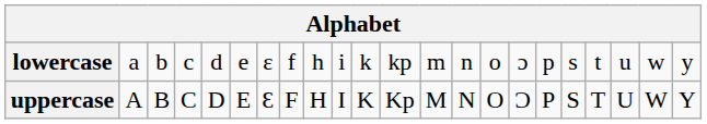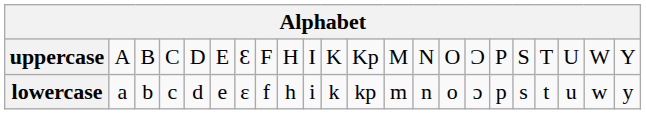 <table class="wikitable" style="text-align: center; vertical-align: middle;">
 <tr>
 <th colspan="22">Alphabet</th>
+</tr>
+<tr ---->
+<th>uppercase</th>
+<td>A</td>
+<td>B</td>
+<td>C</td>
+<td>D</td>
+<td>E</td>
+<td>Ɛ</td>
+<td>F</td>
+<td>H</td>
+<td>I</td>
+<td>K</td>
+<td>Kp</td>
+<td>M</td>
+<td>N</td>
+<td>O</td>
+<td>Ɔ</td>
+<td>P</td>
+<td>S</td>
+<td>T</td>
+<td>U</td>
+<td>W</td>
+<td>Y</td>
 </tr>
 <tr ---->
 <th>lowercase</th>
 <td>a</td>
 <td>b</td>
 <td>c</td>
 <td>d</td>
 <td>e</td>
 <td>ɛ</td>
 <td>f</td>
 <td>h</td>
 <td>i</td>
 <td>k</td>
 <td>kp</td>
 <td>m</td>
 <td>n</td>
 <td>o</td>
 <td>ɔ</td>
 <td>p</td>
 <td>s</td>
 <td>t</td>
 <td>u</td>
 <td>w</td>
 <td>y</td>
 </tr>
-<tr ---->
-<th>uppercase</th>
-<td>A</td>
-<td>B</td>
-<td>C</td>
-<td>D</td>
-<td>E</td>
-<td>Ɛ</td>
-<td>F</td>
-<td>H</td>
-<td>I</td>
-<td>K</td>
-<td>Kp</td>
-<td>M</td>
-<td>N</td>
-<td>O</td>
-<td>Ɔ</td>
-<td>P</td>
-<td>S</td>
-<td>T</td>
-<td>U</td>
-<td>W</td>
-<td>Y</td>
-</tr>
 </table>
